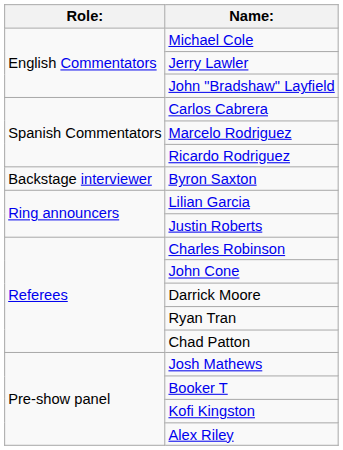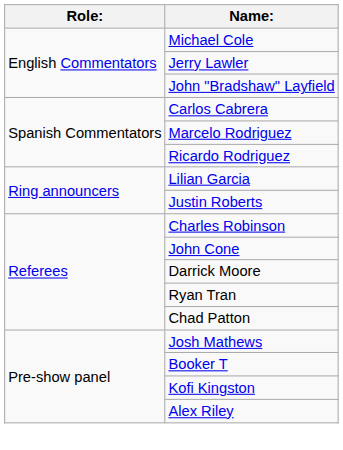 <table class=wikitable style="font-size:90%; margin: 0.5em 0 0.5em 1em; float: right; clear: right;">
 <tr>
 <th>Role:</th>
 <th>Name:</th>
 </tr>
 <tr>
 <td rowspan=3>English <a href='#'>Commentators</a></td>
 <td><a href='#'>Michael Cole</a></td>
 </tr>
 <tr>
 <td><a href='#'>Jerry Lawler</a></td>
 </tr>
 <tr>
 <td><a href='#'>John "Bradshaw" Layfield</a></td>
 </tr>
 <tr>
 <td rowspan=3>Spanish Commentators</td>
 <td><a href='#'>Carlos Cabrera</a></td>
 </tr>
 <tr>
 <td><a href='#'>Marcelo Rodriguez</a></td>
 </tr>
 <tr>
 <td><a href='#'>Ricardo Rodriguez</a></td>
-</tr>
-<tr>
-<td>Backstage <a href='#'>interviewer</a></td>
-<td><a href='#'>Byron Saxton</a></td>
 </tr>
 <tr>
 <td rowspan=2><a href='#'>Ring announcers</a></td>
 <td><a href='#'>Lilian Garcia</a></td>
 </tr>
 <tr>
 <td><a href='#'>Justin Roberts</a></td>
 </tr>
 <tr>
 <td rowspan=5><a href='#'>Referees</a></td>
 <td><a href='#'>Charles Robinson</a></td>
 </tr>
 <tr>
 <td><a href='#'>John Cone</a></td>
 </tr>
 <tr>
 <td>Darrick Moore</td>
 </tr>
 <tr>
 <td>Ryan Tran</td>
 </tr>
 <tr>
 <td>Chad Patton</td>
 </tr>
 <tr>
 <td rowspan=4>Pre-show panel</td>
 <td><a href='#'>Josh Mathews</a></td>
 </tr>
 <tr>
 <td><a href='#'>Booker T</a></td>
 </tr>
 <tr>
 <td><a href='#'>Kofi Kingston</a></td>
 </tr>
 <tr>
 <td><a href='#'>Alex Riley</a></td>
 </tr>
 </table>
